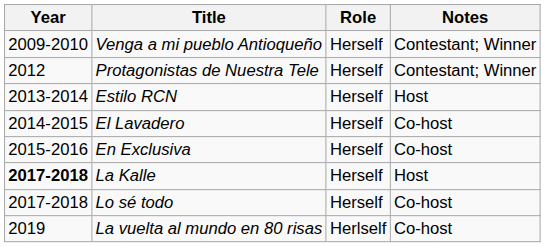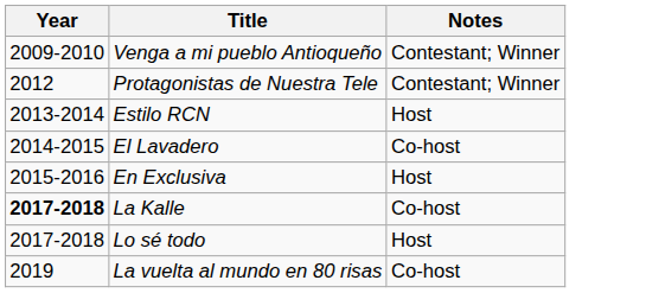 <table class="wikitable sortable">
 <tr>
 <th>Year</th>
 <th>Title</th>
-<th>Role</th>
 <th class="unsortable">Notes</th>
 </tr>
 <tr>
 <td>2009-2010</td>
 <td><em>Venga a mi pueblo Antioqueño</em></td>
-<td>Herself</td>
 <td>Contestant; Winner</td>
 </tr>
 <tr>
 <td>2012</td>
 <td><em>Protagonistas de Nuestra Tele</em></td>
-<td>Herself</td>
 <td>Contestant; Winner</td>
 </tr>
 <tr>
 <td>2013-2014</td>
 <td><em>Estilo RCN</em></td>
-<td>Herself</td>
 <td>Host</td>
 </tr>
 <tr>
 <td>2014-2015</td>
 <td><em>El Lavadero</em></td>
-<td>Herself</td>
 <td>Co-host</td>
 </tr>
 <tr>
 <td>2015-2016</td>
 <td><em>En Exclusiva</em></td>
-<td>Herself</td>
-<td>Co-host</td>
+<td>Host</td>
 </tr>
 <tr>
 <td><strong>2017-2018</strong></td>
 <td><em>La Kalle</em></td>
-<td>Herself</td>
-<td>Host</td>
+<td>Co-host</td>
 </tr>
 <tr>
 <td>2017-2018</td>
 <td><em>Lo sé todo</em></td>
-<td>Herself</td>
-<td>Co-host</td>
+<td>Host</td>
 </tr>
 <tr>
 <td>2019</td>
 <td><em>La vuelta al mundo en 80 risas</em></td>
-<td>Herlself</td>
 <td>Co-host</td>
 </tr>
 </table>
